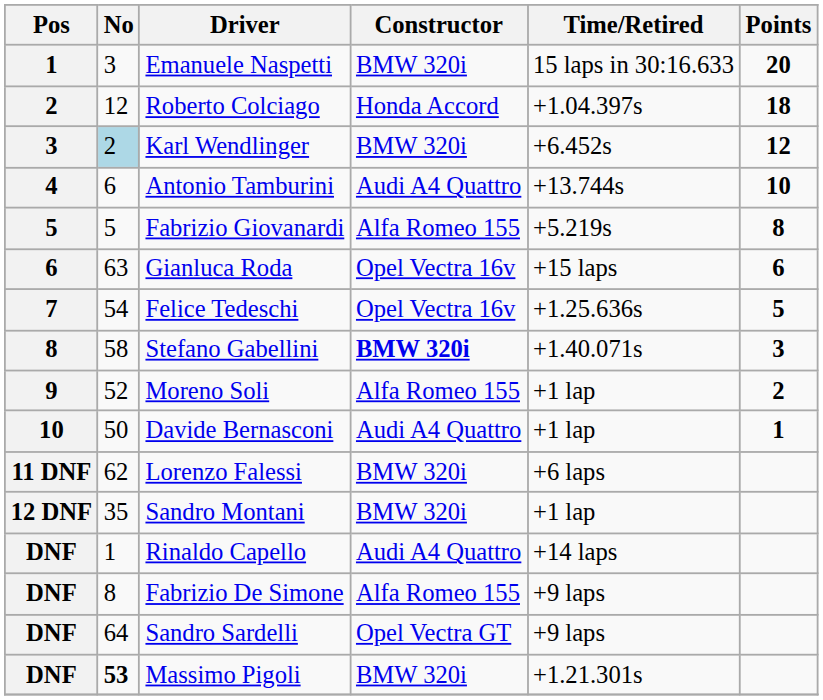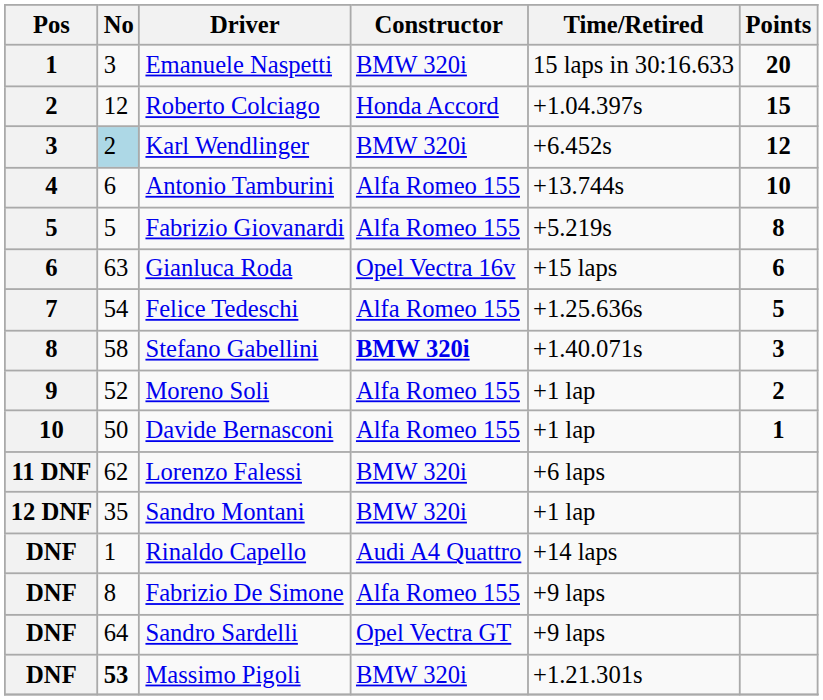 <table class="wikitable" style="font-size: 85%;">
 <tr>
 <th>Pos</th>
 <th>No</th>
 <th>Driver</th>
 <th>Constructor</th>
 <th>Time/Retired</th>
 <th>Points</th>
 </tr>
 <tr>
 <th>1</th>
 <td>3</td>
 <td> <a href='#'>Emanuele Naspetti</a></td>
 <td><a href='#'>BMW 320i</a></td>
 <td>15 laps in 30:16.633</td>
 <td align=center><strong>20</strong></td>
 </tr>
 <tr>
 <th>2</th>
 <td>12</td>
 <td> <a href='#'>Roberto Colciago</a></td>
 <td><a href='#'>Honda Accord</a></td>
 <td>+1.04.397s</td>
-<td align=center><strong>18</strong></td>
+<td align=center><strong>15</strong></td>
 </tr>
 <tr>
 <th>3</th>
 <td style="background: lightblue;">2</td>
 <td> <a href='#'>Karl Wendlinger</a></td>
 <td><a href='#'>BMW 320i</a></td>
 <td>+6.452s</td>
 <td align=center><strong>12</strong></td>
 </tr>
 <tr>
 <th>4</th>
 <td>6</td>
 <td> <a href='#'>Antonio Tamburini</a></td>
-<td><a href='#'>Audi A4 Quattro</a></td>
+<td><a href='#'>Alfa Romeo 155</a></td>
 <td>+13.744s</td>
 <td align=center><strong>10</strong></td>
 </tr>
 <tr>
 <th>5</th>
 <td>5</td>
 <td> <a href='#'>Fabrizio Giovanardi</a></td>
 <td><a href='#'>Alfa Romeo 155</a></td>
 <td>+5.219s</td>
 <td align=center><strong>8</strong></td>
 </tr>
 <tr>
 <th>6</th>
 <td>63</td>
 <td> <a href='#'>Gianluca Roda</a></td>
 <td><a href='#'> Opel Vectra 16v</a></td>
 <td>+15 laps</td>
 <td align=center><strong>6</strong></td>
 </tr>
 <tr>
 <th>7</th>
 <td>54</td>
 <td> <a href='#'>Felice Tedeschi</a></td>
-<td><a href='#'> Opel Vectra 16v</a></td>
+<td><a href='#'>Alfa Romeo 155</a></td>
 <td>+1.25.636s</td>
 <td align=center><strong>5</strong></td>
 </tr>
 <tr>
 <th>8</th>
 <td>58</td>
 <td> <a href='#'>Stefano Gabellini</a></td>
 <td><strong><a href='#'>BMW 320i</a></strong></td>
 <td>+1.40.071s</td>
 <td align=center><strong>3</strong></td>
 </tr>
 <tr>
 <th>9</th>
 <td>52</td>
 <td> <a href='#'>Moreno Soli</a></td>
 <td><a href='#'>Alfa Romeo 155</a></td>
 <td>+1 lap</td>
 <td align=center><strong>2</strong></td>
 </tr>
 <tr>
 <th>10</th>
 <td>50</td>
 <td> <a href='#'>Davide Bernasconi</a></td>
-<td><a href='#'>Audi A4 Quattro</a></td>
+<td><a href='#'>Alfa Romeo 155</a></td>
 <td>+1 lap</td>
 <td align=center><strong>1</strong></td>
 </tr>
 <tr>
 <th>11 DNF</th>
 <td>62</td>
 <td> <a href='#'>Lorenzo Falessi</a></td>
 <td><a href='#'>BMW 320i</a></td>
 <td>+6 laps</td>
 <td></td>
 </tr>
 <tr>
 <th>12 DNF</th>
 <td>35</td>
 <td> <a href='#'>Sandro Montani</a></td>
 <td><a href='#'>BMW 320i</a></td>
 <td>+1 lap</td>
 <td></td>
 </tr>
 <tr>
 <th>DNF</th>
 <td>1</td>
 <td> <a href='#'>Rinaldo Capello</a></td>
 <td><a href='#'>Audi A4 Quattro</a></td>
 <td>+14 laps</td>
 <td></td>
 </tr>
 <tr>
 <th>DNF</th>
 <td>8</td>
 <td> <a href='#'>Fabrizio De Simone</a></td>
 <td><a href='#'>Alfa Romeo 155</a></td>
 <td>+9 laps</td>
 <td></td>
 </tr>
 <tr>
 <th>DNF</th>
 <td>64</td>
 <td> <a href='#'>Sandro Sardelli</a></td>
 <td><a href='#'> Opel Vectra GT</a></td>
 <td>+9 laps</td>
 <td></td>
 </tr>
 <tr>
 <th>DNF</th>
 <td><strong>53</strong></td>
 <td> <a href='#'>Massimo Pigoli</a></td>
 <td><a href='#'>BMW 320i</a></td>
 <td>+1.21.301s</td>
 <td></td>
 </tr>
 <tr>
 </tr>
 </table>
